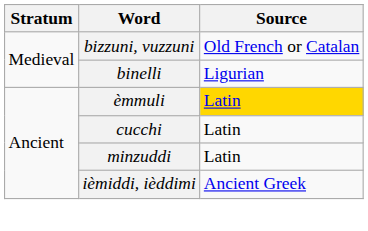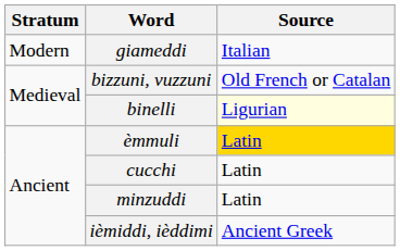 <table class="wikitable">
 <tr>
 <th scope="col">Stratum</th>
 <th scope="col">Word</th>
 <th scope="col">Source</th>
+</tr>
+<tr>
+<td>Modern</td>
+<th scope="row" style="font-weight: normal; font-style: italic;">giameddi</th>
+<td><a href='#'>Italian</a> </td>
 </tr>
 <tr>
 <td rowspan="2">Medieval</td>
 <th scope="row" style="font-weight: normal; font-style: italic;">bizzuni, vuzzuni</th>
 <td><a href='#'>Old French</a> or <a href='#'>Catalan</a> </td>
 </tr>
 <tr>
 <th scope="row" style="font-weight: normal; font-style: italic;">binelli</th>
-<td><a href='#'>Ligurian</a> </td>
+<td style="background: lightyellow;"><a href='#'>Ligurian</a> </td>
 </tr>
 <tr>
 <td rowspan="4">Ancient</td>
 <th scope="row" style="font-weight: normal; font-style: italic;">èmmuli</th>
 <td style="background: gold;"><a href='#'>Latin</a> </td>
 </tr>
 <tr>
 <th scope="row" style="font-weight: normal; font-style: italic;">cucchi</th>
 <td>Latin </td>
 </tr>
 <tr>
 <th scope="row" style="font-weight: normal; font-style: italic;">minzuddi</th>
 <td>Latin </td>
 </tr>
 <tr>
 <th scope="row" style="font-weight: normal; font-style: italic;">ièmiddi, ièddimi</th>
 <td><a href='#'>Ancient Greek</a>  </td>
 </tr>
 </table>
